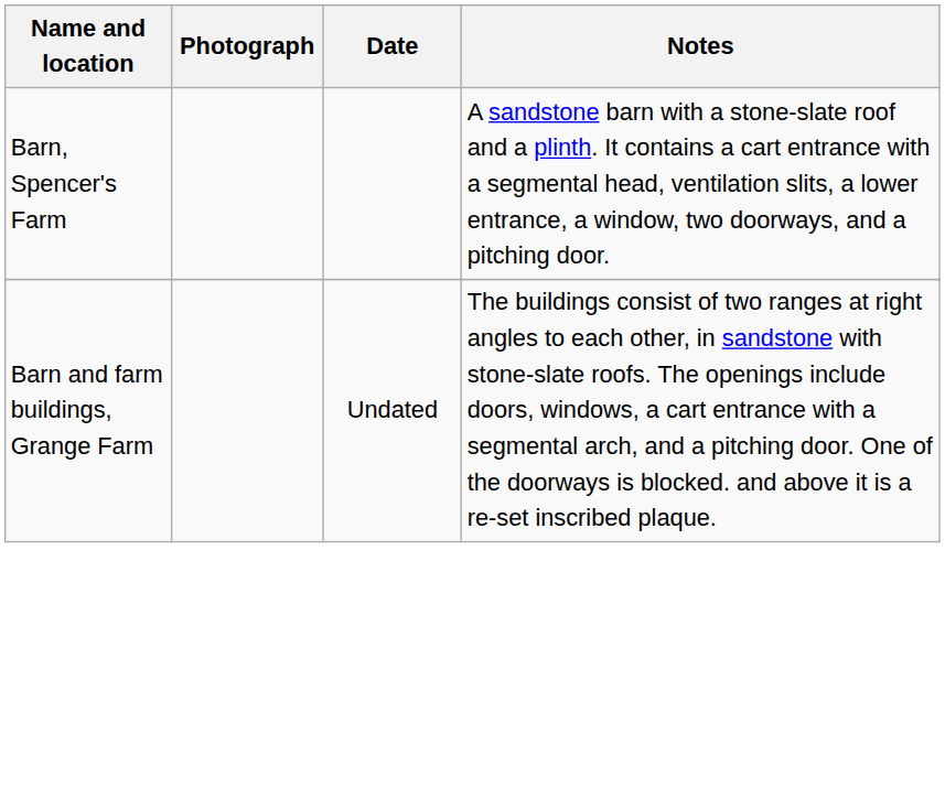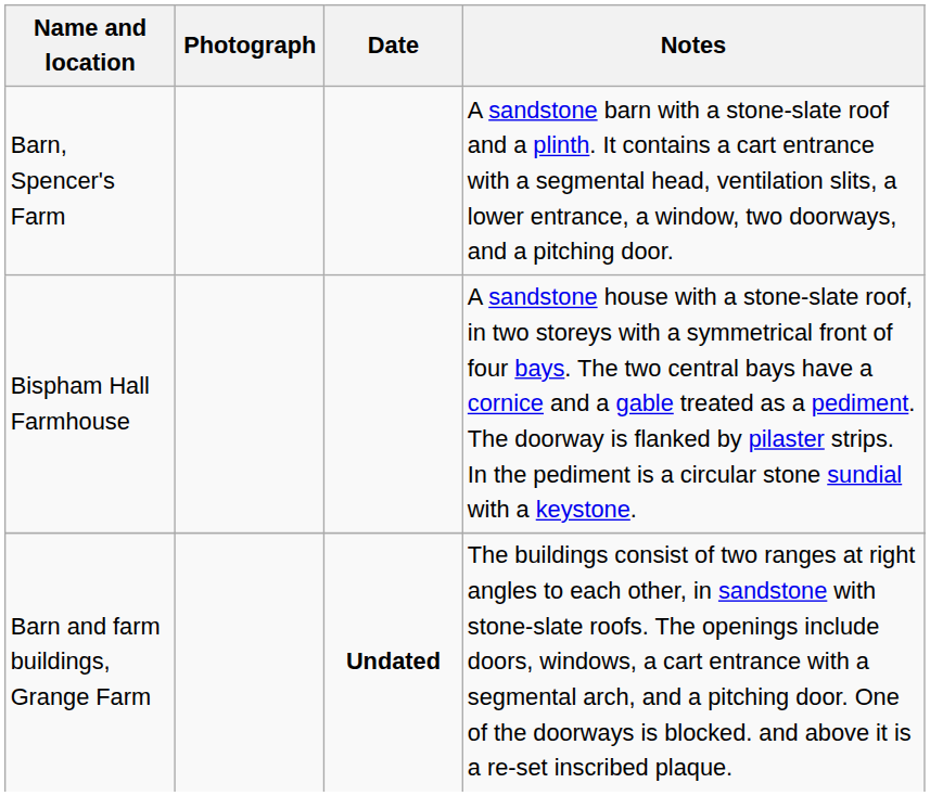 <table class="wikitable sortable plainrowheaders" style="width:100%;border:0px;text-align:left;line-height:150%;">
 <tr>
 <th scope="col"  style="width:150px">Name and location</th>
 <th scope="col"  style="width:100px" class="unsortable">Photograph</th>
 <th scope="col"  style="width:120px">Date</th>
 <th scope="col"  style="width:650px" class="unsortable">Notes</th>
 </tr>
 <tr>
 <td>Barn, Spencer's Farm<br><small></small></td>
 <td></td>
 <td align="center"></td>
 <td>A <a href='#'>sandstone</a> barn with a stone-slate roof and a <a href='#'>plinth</a>.  It contains a cart entrance with a segmental head, ventilation slits, a lower entrance, a window, two doorways, and a pitching door.</td>
 </tr>
 <tr>
+<td>Bispham Hall Farmhouse<br><small></small></td>
+<td></td>
+<td align="center"></td>
+<td>A <a href='#'>sandstone</a> house with a stone-slate roof, in two storeys with a symmetrical front of four <a href='#'>bays</a>.  The two central bays have a <a href='#'>cornice</a> and a <a href='#'>gable</a> treated as a <a href='#'>pediment</a>.  The doorway is flanked by <a href='#'>pilaster</a> strips.  In the pediment is a circular stone <a href='#'>sundial</a> with a <a href='#'>keystone</a>.</td>
+</tr>
+<tr>
 </tr>
 <tr>
 <td>Barn and farm buildings, Grange Farm<br><small></small></td>
 <td></td>
-<td align="center">Undated</td>
+<td align="center"><strong>Undated</strong></td>
 <td>The buildings consist of two ranges at right angles to each other, in <a href='#'>sandstone</a> with stone-slate roofs.  The openings include doors, windows, a cart entrance with a segmental arch, and a pitching door.  One of the doorways is blocked. and above it is a re-set inscribed plaque.</td>
 </tr>
 <tr>
 </tr>
 </table>
